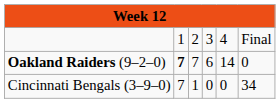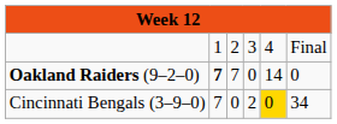 <table class="wikitable">
 <tr>
 <th colspan="60" style="background:#ed4e16;">Week 12</th>
 </tr>
 <tr>
 <td></td>
 <td>1</td>
 <td>2</td>
 <td>3</td>
 <td>4</td>
 <td>Final</td>
 </tr>
 <tr>
 <td><strong>Oakland Raiders</strong> (9–2–0)</td>
 <td><strong>7</strong></td>
 <td>7</td>
-<td>6</td>
+<td>0</td>
 <td>14</td>
 <td>0</td>
 </tr>
 <tr>
 <td>Cincinnati Bengals (3–9–0)</td>
 <td>7</td>
-<td>1</td>
 <td>0</td>
-<td>0</td>
+<td>2</td>
+<td style="background: gold;">0</td>
 <td>34</td>
 </tr>
 </table>
